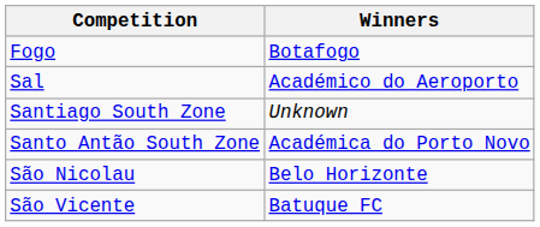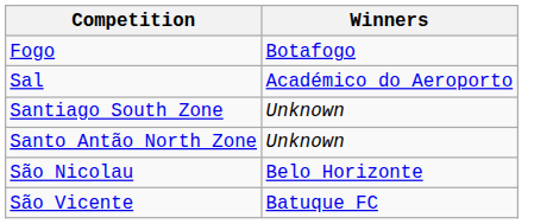 <table class="wikitable">
 <tr>
 <th>Competition</th>
 <th>Winners</th>
 </tr>
 <tr>
 <td><a href='#'>Fogo</a></td>
 <td><a href='#'>Botafogo</a></td>
 </tr>
 <tr>
 <td><a href='#'>Sal</a></td>
 <td><a href='#'>Académico do Aeroporto</a></td>
 </tr>
 <tr>
 <td><a href='#'>Santiago South Zone</a></td>
 <td><em>Unknown</em></td>
 </tr>
 <tr>
-<td><a href='#'>Santo Antão South Zone</a></td>
-<td><a href='#'>Académica do Porto Novo</a></td>
+<td><a href='#'>Santo Antão North Zone</a></td>
+<td><em>Unknown</em></td>
 </tr>
 <tr>
 <td><a href='#'>São Nicolau</a></td>
 <td><a href='#'>Belo Horizonte</a></td>
 </tr>
 <tr>
 <td><a href='#'>São Vicente</a></td>
 <td><a href='#'>Batuque FC</a></td>
 </tr>
 </table>
